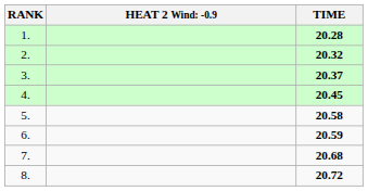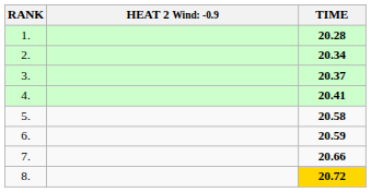 <table class="wikitable" style="border-collapse: collapse; font-size: 90%;">
 <tr>
 <th>RANK</th>
 <th style="width: 20em">HEAT 2 <small>Wind: -0.9</small></th>
 <th style="width: 5em">TIME</th>
 </tr>
 <tr style="background:#ccffcc;">
 <td align="center">1.</td>
 <td></td>
 <td align="center"><strong>20.28</strong></td>
 </tr>
 <tr style="background:#ccffcc;">
 <td align="center">2.</td>
 <td></td>
-<td align="center"><strong>20.32</strong></td>
+<td align="center"><strong>20.34</strong></td>
 </tr>
 <tr style="background:#ccffcc;">
 <td align="center">3.</td>
 <td></td>
 <td align="center"><strong>20.37</strong></td>
 </tr>
 <tr style="background:#ccffcc;">
 <td align="center">4.</td>
 <td></td>
-<td align="center"><strong>20.45</strong></td>
+<td align="center"><strong>20.41</strong></td>
 </tr>
 <tr>
 <td align="center">5.</td>
 <td></td>
 <td align="center"><strong>20.58</strong></td>
 </tr>
 <tr>
 <td align="center">6.</td>
 <td></td>
 <td align="center"><strong>20.59</strong></td>
 </tr>
 <tr>
 <td align="center">7.</td>
 <td></td>
-<td align="center"><strong>20.68</strong></td>
+<td align="center"><strong>20.66</strong></td>
 </tr>
 <tr>
 <td align="center">8.</td>
 <td></td>
-<td align="center"><strong>20.72</strong></td>
+<td align="center" style="background: gold;"><strong>20.72</strong></td>
 </tr>
 </table>
